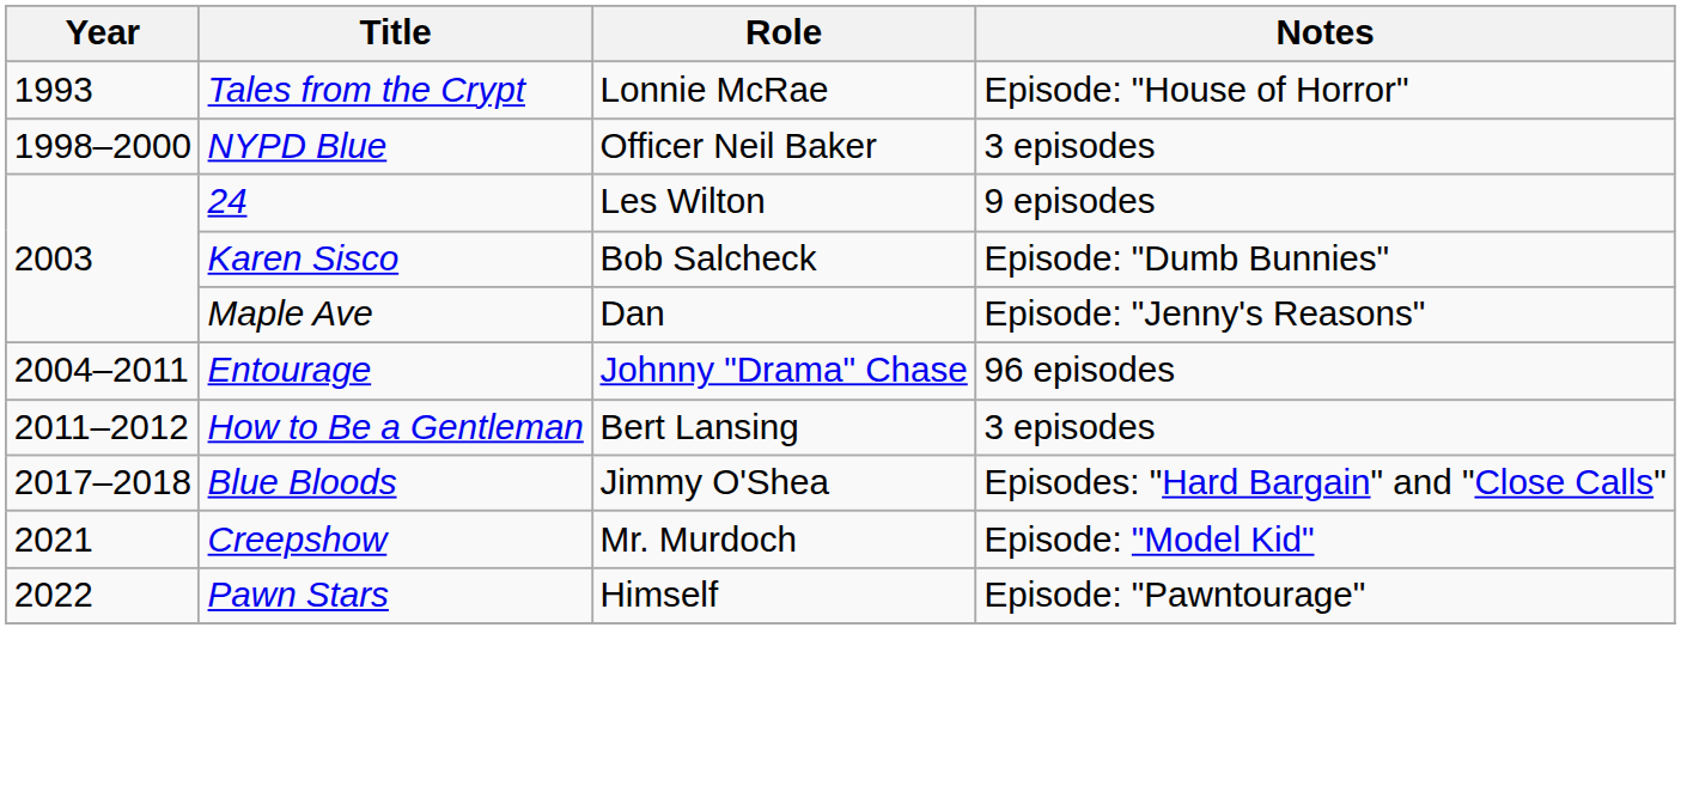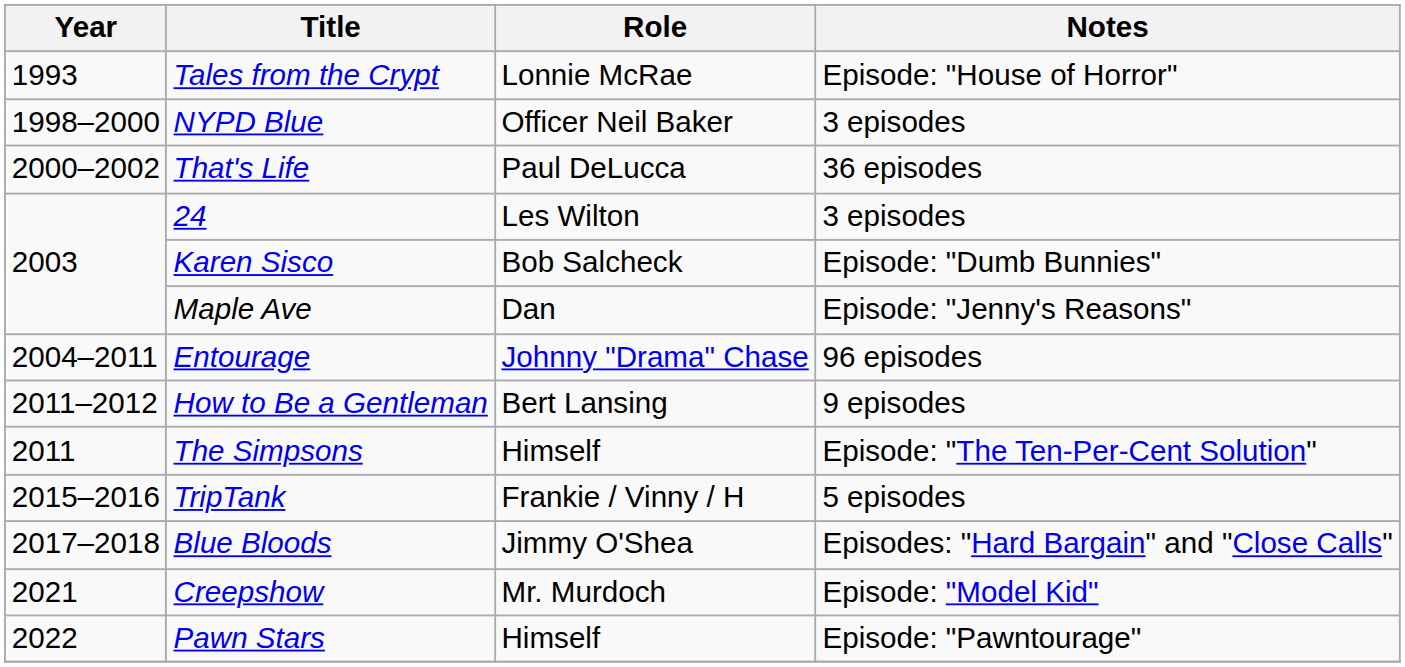 <table class="wikitable sortable">
 <tr>
 <th>Year</th>
 <th>Title</th>
 <th>Role</th>
 <th class="unsortable">Notes</th>
 </tr>
 <tr>
 <td>1993</td>
 <td><em><a href='#'>Tales from the Crypt</a></em></td>
 <td>Lonnie McRae</td>
 <td>Episode: "House of Horror"</td>
 </tr>
 <tr>
 <td>1998–2000</td>
 <td><em><a href='#'>NYPD Blue</a></em></td>
 <td>Officer Neil Baker</td>
 <td>3 episodes</td>
 </tr>
 <tr>
+<td>2000–2002</td>
+<td><em><a href='#'>That's Life</a></em></td>
+<td>Paul DeLucca</td>
+<td>36 episodes</td>
+</tr>
+<tr>
 <td rowspan="3">2003</td>
 <td><em><a href='#'>24</a></em></td>
 <td>Les Wilton</td>
-<td>9 episodes</td>
+<td>3 episodes</td>
 </tr>
 <tr>
 <td><em><a href='#'>Karen Sisco</a></em></td>
 <td>Bob Salcheck</td>
 <td>Episode: "Dumb Bunnies"</td>
 </tr>
 <tr>
 <td><em>Maple Ave</em></td>
 <td>Dan</td>
 <td>Episode: "Jenny's Reasons"</td>
 </tr>
 <tr>
 <td>2004–2011</td>
 <td><em><a href='#'>Entourage</a></em></td>
 <td><a href='#'>Johnny "Drama" Chase</a></td>
 <td>96 episodes</td>
 </tr>
 <tr>
 <td>2011–2012</td>
 <td><em><a href='#'>How to Be a Gentleman</a></em></td>
 <td>Bert Lansing</td>
-<td>3 episodes</td>
+<td>9 episodes</td>
+</tr>
+<tr>
+<td>2011</td>
+<td><em><a href='#'>The Simpsons</a></em></td>
+<td>Himself</td>
+<td>Episode: "<a href='#'>The Ten-Per-Cent Solution</a>"</td>
+</tr>
+<tr>
+<td>2015–2016</td>
+<td><em><a href='#'>TripTank</a></em></td>
+<td>Frankie / Vinny / H</td>
+<td>5 episodes</td>
 </tr>
 <tr>
 <td>2017–2018</td>
 <td><em><a href='#'>Blue Bloods</a></em></td>
 <td>Jimmy O'Shea</td>
 <td>Episodes: "<a href='#'>Hard Bargain</a>" and "<a href='#'>Close Calls</a>"</td>
 </tr>
 <tr>
 <td>2021</td>
 <td><em><a href='#'>Creepshow</a></em></td>
 <td>Mr. Murdoch</td>
 <td>Episode: <a href='#'>"Model Kid"</a></td>
 </tr>
 <tr>
 <td>2022</td>
 <td><em><a href='#'>Pawn Stars</a></em></td>
 <td>Himself</td>
 <td>Episode: "Pawntourage"</td>
 </tr>
 <tr>
 </tr>
 </table>
